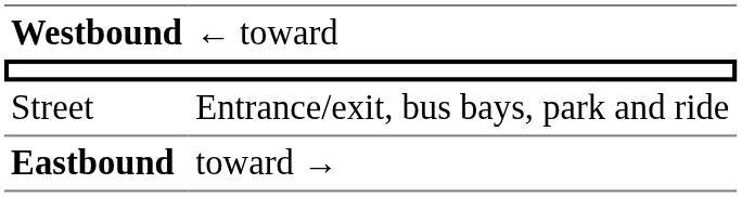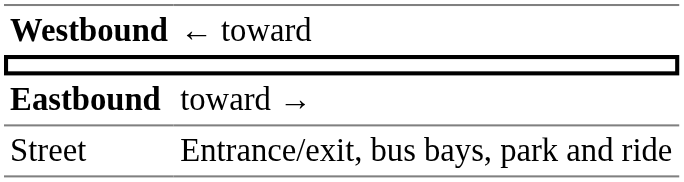 <table border="0" cellspacing="0" cellpadding="3" table>
 <tr>
 <td style="border-top:solid 1px gray"><strong>Westbound</strong></td>
 <td style="border-top:solid 1px gray">←  toward  </td>
 </tr>
 <tr>
 <td colspan="2" style="border-top:solid 2px black;border-right:solid 2px black;border-left:solid 2px black;border-bottom:solid 2px black;text-align:center"></td>
 </tr>
 <tr>
+<td style="border-bottom:solid 1px gray"><strong>Eastbound</strong></td>
+<td style="border-bottom:solid 1px gray">  toward   →</td>
+</tr>
+<tr>
 <td style="border-bottom:solid 1px gray" valign="top">Street</td>
 <td style="border-bottom:solid 1px gray" valign="top">Entrance/exit, bus bays, park and ride</td>
 </tr>
-<tr>
-<td style="border-bottom:solid 1px gray"><strong>Eastbound</strong></td>
-<td style="border-bottom:solid 1px gray">  toward   →</td>
-</tr>
 </table>
